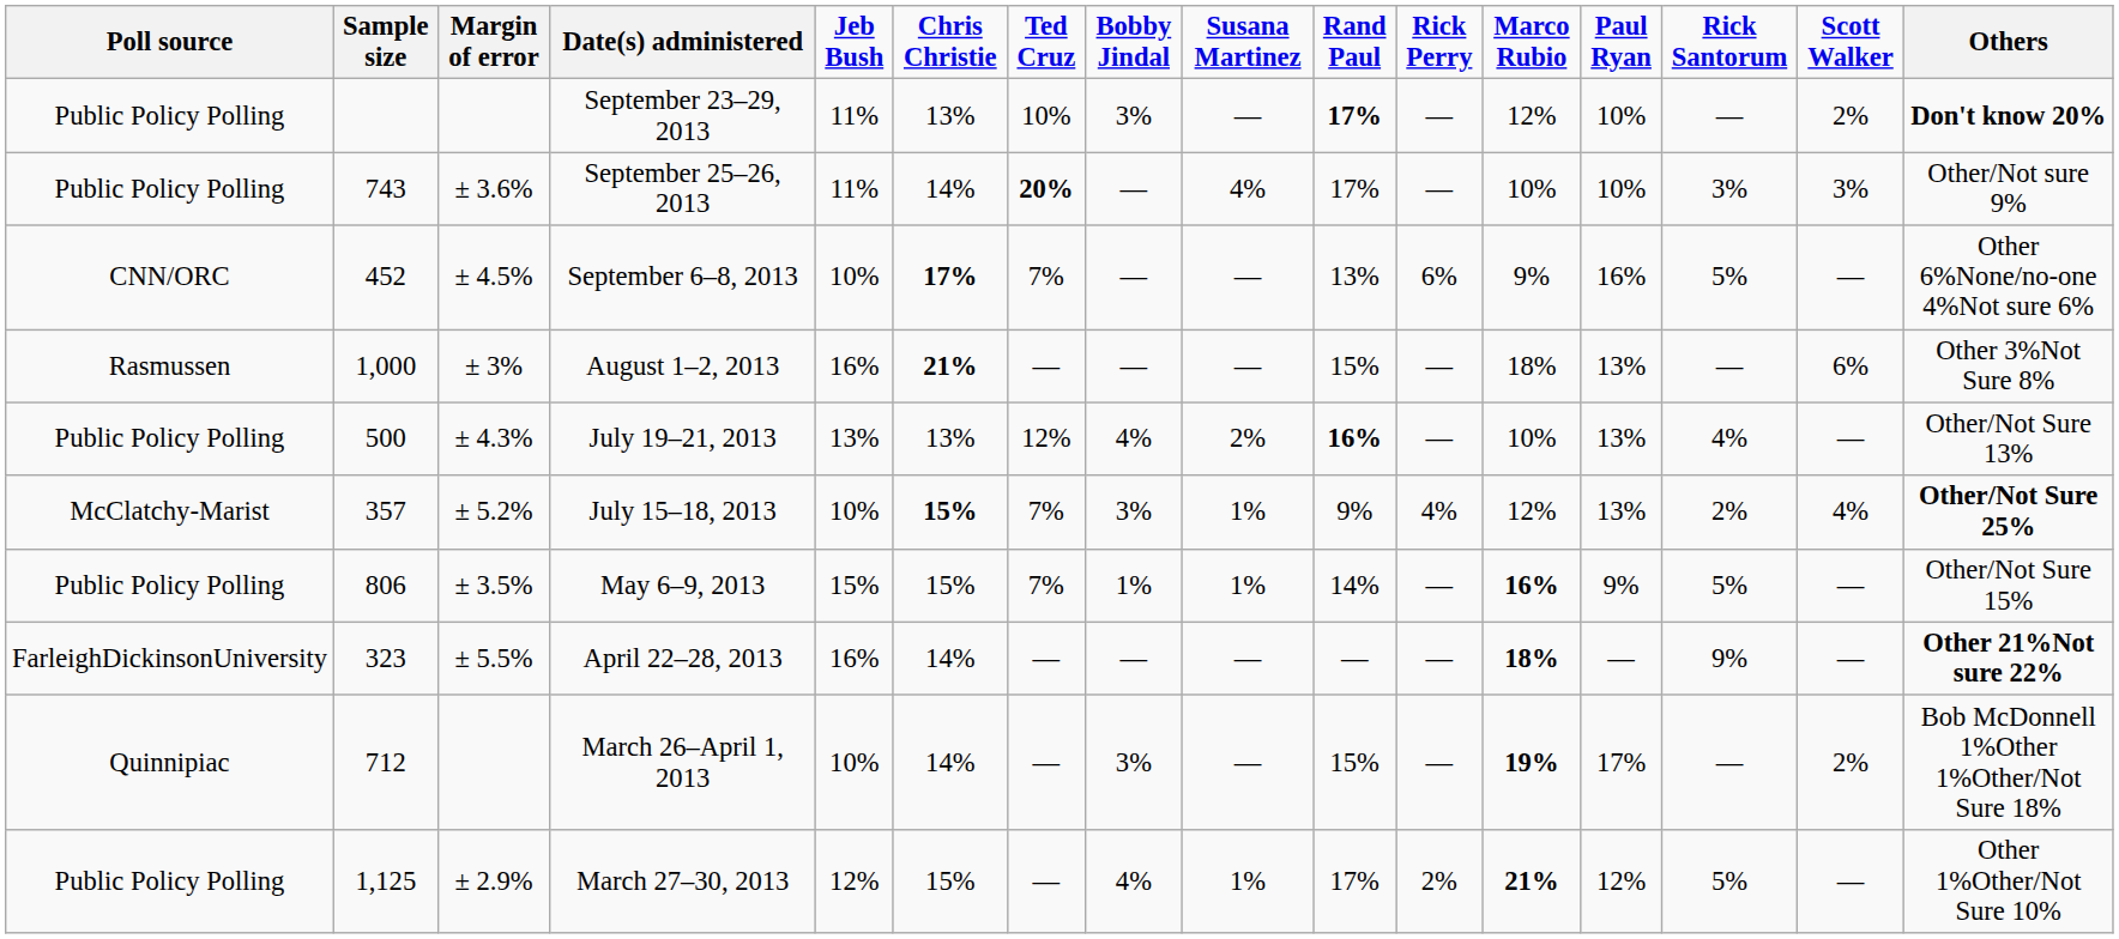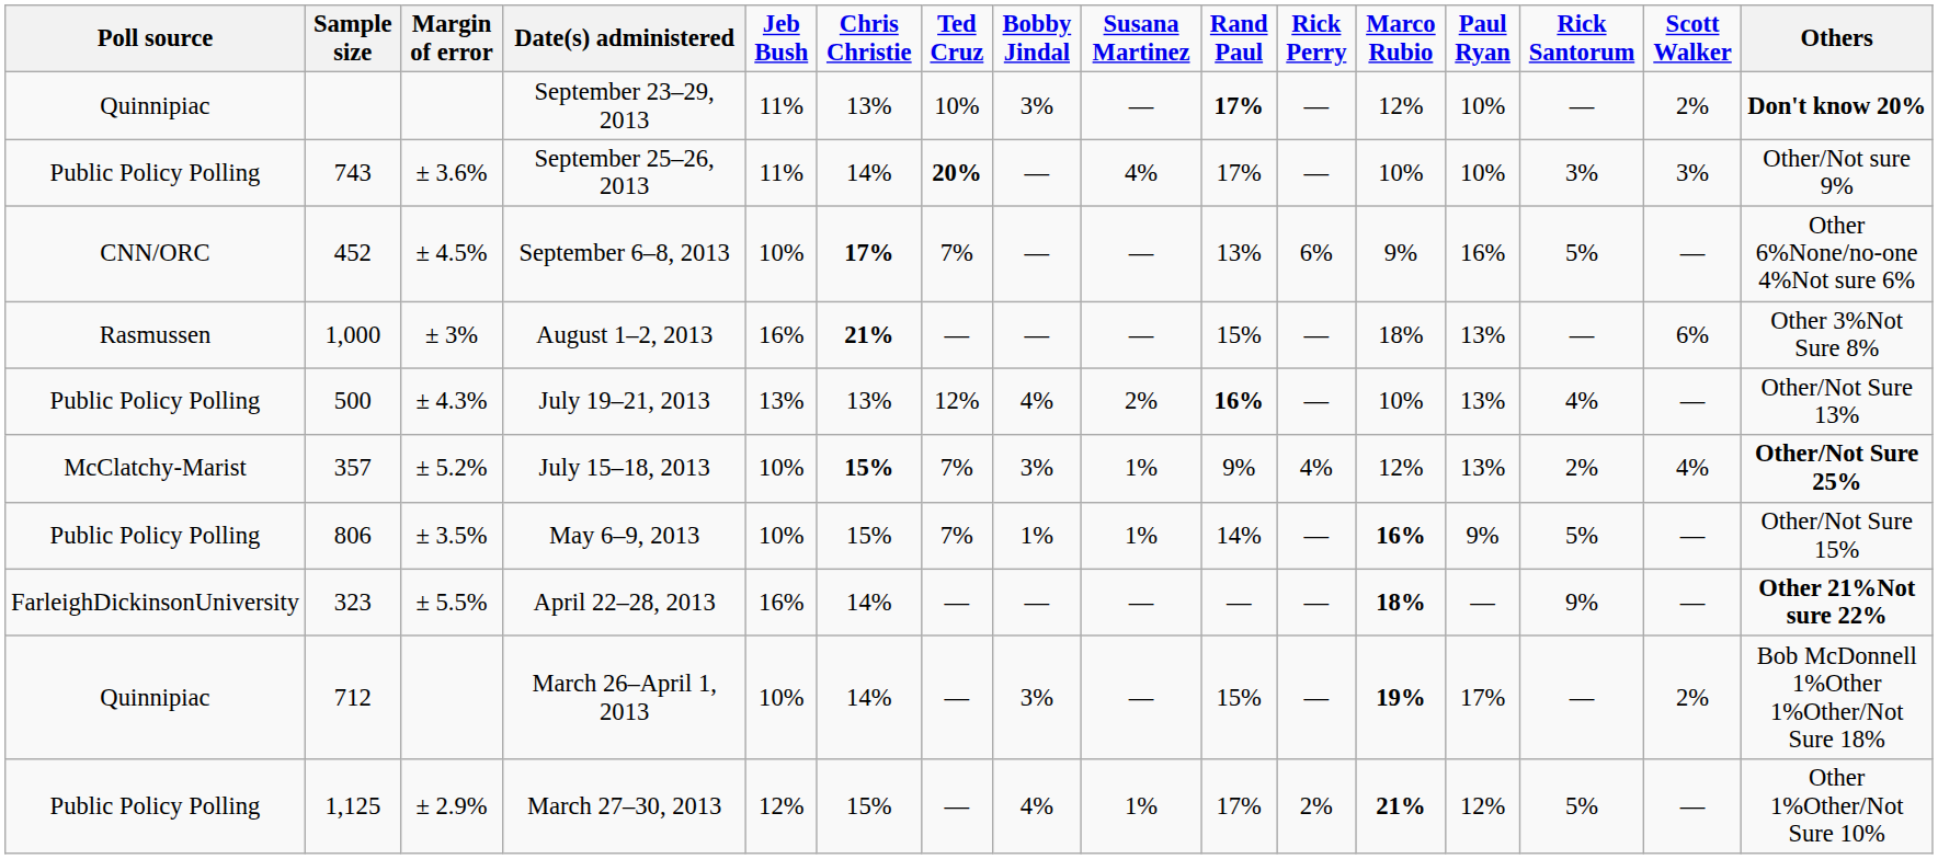 <table class="wikitable" style="text-align:center">
 <tr>
 <th style="width:150px;">Poll source</th>
 <th>Sample size</th>
 <th>Margin of error</th>
 <th style="width:150px;">Date(s) administered</th>
 <td><strong><a href='#'>Jeb Bush</a></strong></td>
 <td><strong><a href='#'>Chris Christie</a></strong></td>
 <td><strong><a href='#'>Ted Cruz</a></strong></td>
 <td><strong><a href='#'>Bobby Jindal</a></strong></td>
 <td><strong><a href='#'>Susana Martinez</a></strong></td>
 <td><strong><a href='#'>Rand Paul</a></strong></td>
 <td><strong><a href='#'>Rick Perry</a></strong></td>
 <td><strong><a href='#'>Marco Rubio</a></strong></td>
 <td><strong><a href='#'>Paul Ryan</a></strong></td>
 <td><strong><a href='#'>Rick Santorum</a></strong></td>
 <td><strong><a href='#'>Scott Walker</a></strong></td>
 <th>Others</th>
 </tr>
 <tr>
-<td>Public Policy Polling</td>
+<td>Quinnipiac</td>
 <td></td>
 <td></td>
 <td>September 23–29, 2013</td>
 <td>11%</td>
 <td>13%</td>
 <td>10%</td>
 <td>3%</td>
 <td>—</td>
 <td><strong>17%</strong></td>
 <td>—</td>
 <td>12%</td>
 <td>10%</td>
 <td>—</td>
 <td>2%</td>
 <td><span><strong>Don't know 20%</strong></span></td>
 </tr>
 <tr>
 <td>Public Policy Polling</td>
 <td>743</td>
 <td>± 3.6%</td>
 <td>September 25–26, 2013</td>
 <td>11%</td>
 <td>14%</td>
 <td><strong>20%</strong></td>
 <td>—</td>
 <td>4%</td>
 <td>17%</td>
 <td>—</td>
 <td>10%</td>
 <td>10%</td>
 <td>3%</td>
 <td>3%</td>
 <td>Other/Not sure 9%</td>
 </tr>
 <tr>
 <td>CNN/ORC</td>
 <td>452</td>
 <td>± 4.5%</td>
 <td>September 6–8, 2013</td>
 <td>10%</td>
 <td><strong>17%</strong></td>
 <td>7%</td>
 <td>—</td>
 <td>—</td>
 <td>13%</td>
 <td>6%</td>
 <td>9%</td>
 <td>16%</td>
 <td>5%</td>
 <td>—</td>
 <td>Other 6%None/no-one 4%Not sure 6%</td>
 </tr>
 <tr>
 <td>Rasmussen</td>
 <td>1,000</td>
 <td>± 3%</td>
 <td>August 1–2, 2013</td>
 <td>16%</td>
 <td><strong>21%</strong></td>
 <td>—</td>
 <td>—</td>
 <td>—</td>
 <td>15%</td>
 <td>—</td>
 <td>18%</td>
 <td>13%</td>
 <td>—</td>
 <td>6%</td>
 <td>Other 3%Not Sure 8%</td>
 </tr>
 <tr>
 <td>Public Policy Polling</td>
 <td>500</td>
 <td>± 4.3%</td>
 <td>July 19–21, 2013</td>
 <td>13%</td>
 <td>13%</td>
 <td>12%</td>
 <td>4%</td>
 <td>2%</td>
 <td><strong>16%</strong></td>
 <td>—</td>
 <td>10%</td>
 <td>13%</td>
 <td>4%</td>
 <td>—</td>
 <td>Other/Not Sure 13%</td>
 </tr>
 <tr>
 <td>McClatchy-Marist</td>
 <td>357</td>
 <td>± 5.2%</td>
 <td>July 15–18, 2013</td>
 <td>10%</td>
 <td><strong>15%</strong></td>
 <td>7%</td>
 <td>3%</td>
 <td>1%</td>
 <td>9%</td>
 <td>4%</td>
 <td>12%</td>
 <td>13%</td>
 <td>2%</td>
 <td>4%</td>
 <td><span><strong>Other/Not Sure 25%</strong></span></td>
 </tr>
 <tr>
 <td>Public Policy Polling</td>
 <td>806</td>
 <td>± 3.5%</td>
 <td>May 6–9, 2013</td>
-<td>15%</td>
+<td>10%</td>
 <td>15%</td>
 <td>7%</td>
 <td>1%</td>
 <td>1%</td>
 <td>14%</td>
 <td>—</td>
 <td><strong>16%</strong></td>
 <td>9%</td>
 <td>5%</td>
 <td>—</td>
 <td>Other/Not Sure 15%</td>
 </tr>
 <tr>
 <td>FarleighDickinsonUniversity</td>
 <td>323</td>
 <td>± 5.5%</td>
 <td>April 22–28, 2013</td>
 <td>16%</td>
 <td>14%</td>
 <td>—</td>
 <td>—</td>
 <td>—</td>
 <td>—</td>
 <td>—</td>
 <td><strong>18%</strong></td>
 <td>—</td>
 <td>9%</td>
 <td>—</td>
 <td><span><strong>Other 21%</strong></span><span><strong>Not sure 22%</strong></span></td>
 </tr>
 <tr>
 <td>Quinnipiac</td>
 <td>712</td>
 <td></td>
 <td>March 26–April 1, 2013</td>
 <td>10%</td>
 <td>14%</td>
 <td>—</td>
 <td>3%</td>
 <td>—</td>
 <td>15%</td>
 <td>—</td>
 <td><strong>19%</strong></td>
 <td>17%</td>
 <td>—</td>
 <td>2%</td>
 <td>Bob McDonnell 1%Other 1%Other/Not Sure 18%</td>
 </tr>
 <tr>
 <td>Public Policy Polling</td>
 <td>1,125</td>
 <td>± 2.9%</td>
 <td>March 27–30, 2013</td>
 <td>12%</td>
 <td>15%</td>
 <td>—</td>
 <td>4%</td>
 <td>1%</td>
 <td>17%</td>
 <td>2%</td>
 <td><strong>21%</strong></td>
 <td>12%</td>
 <td>5%</td>
 <td>—</td>
 <td>Other 1%Other/Not Sure 10%</td>
 </tr>
 </table>
